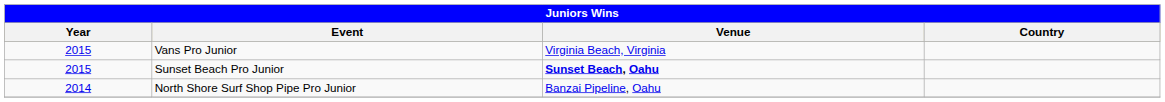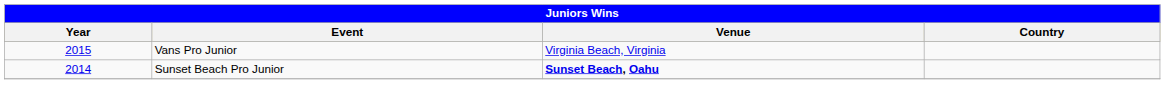 <table class="wikitable" style="width:100%;">
 <tr>
 <td colspan=4; style="background: blue; color: white" align="center"><strong>Juniors Wins</strong></td>
 </tr>
 <tr bgcolor=#bdb76b>
 <th>Year</th>
 <th width=   33.8%>Event</th>
 <th width=     33%>Venue</th>
 <th>Country</th>
 </tr>
 <tr>
 <td style=text-align:center><a href='#'>2015</a></td>
 <td>Vans Pro Junior</td>
 <td><a href='#'>Virginia Beach, Virginia</a></td>
 <td></td>
 </tr>
 <tr>
-<td style=text-align:center><a href='#'>2015</a></td>
+<td style=text-align:center><a href='#'>2014</a></td>
 <td>Sunset Beach Pro Junior</td>
 <td><strong><a href='#'>Sunset Beach</a>, <a href='#'>Oahu</a></strong></td>
 <td></td>
 </tr>
 <tr>
-<td style=text-align:center><a href='#'>2014</a></td>
-<td>North Shore Surf Shop Pipe Pro Junior</td>
-<td><a href='#'>Banzai Pipeline</a>, <a href='#'>Oahu</a></td>
-<td></td>
-</tr>
-<tr>
 </tr>
 </table>
